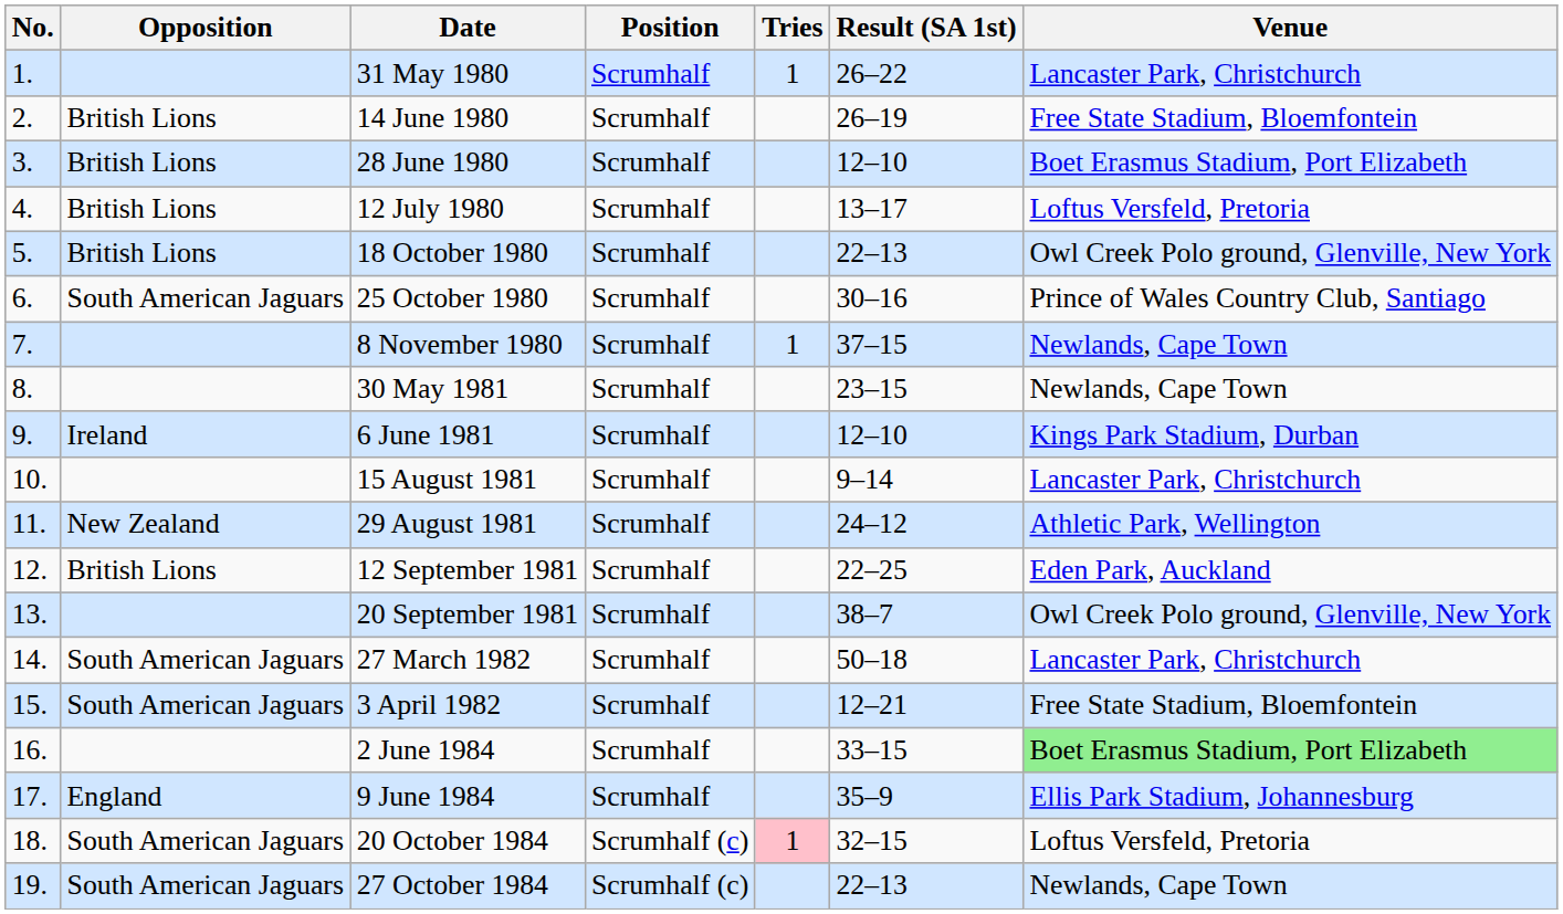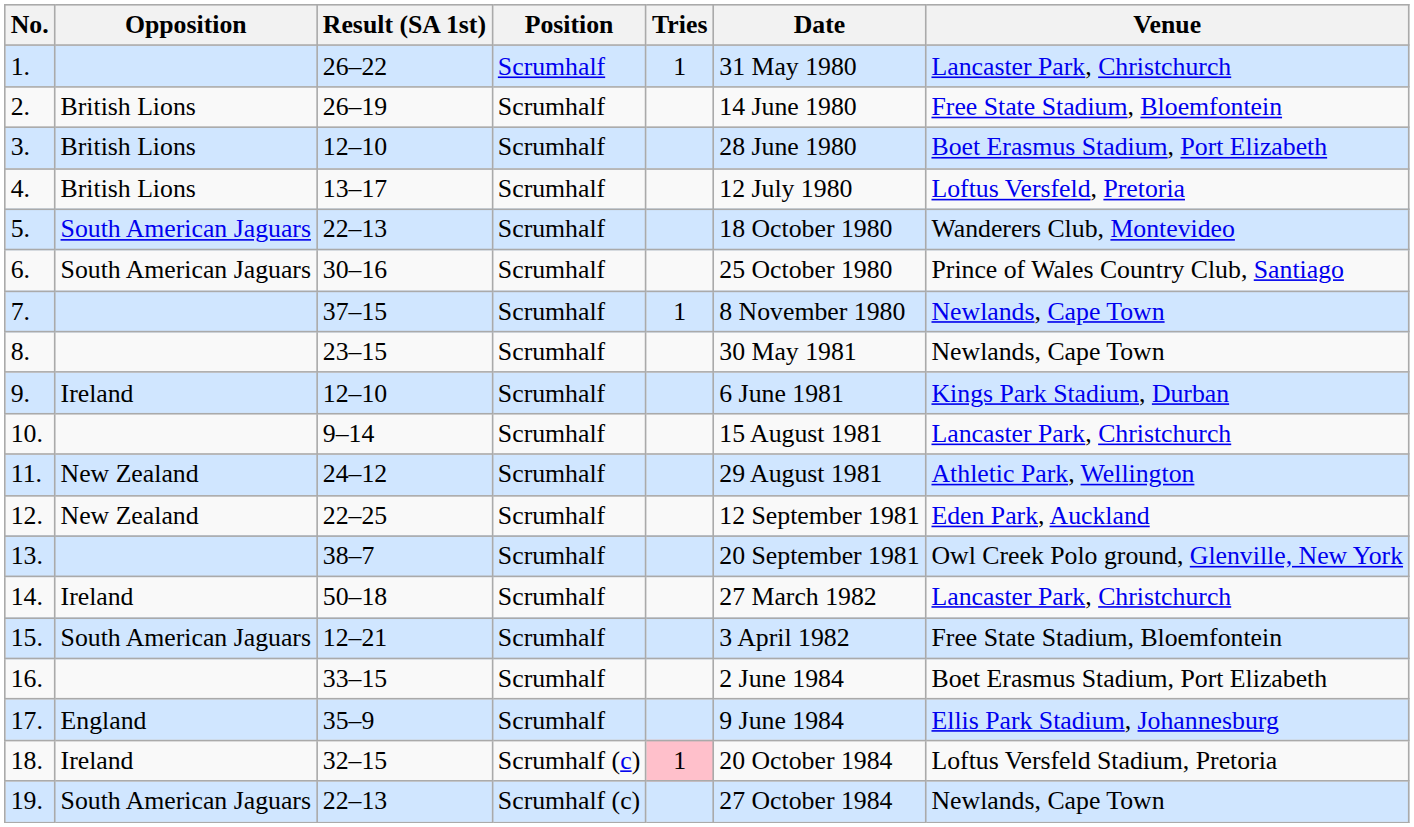 <table class="wikitable sortable">
 <tr>
 <th>No.</th>
 <th>Opposition</th>
-<th>Date</th>
+<th>Result (SA 1st)</th>
 <th>Position</th>
 <th>Tries</th>
-<th>Result (SA 1st)</th>
+<th>Date</th>
 <th>Venue</th>
 </tr>
 <tr style="background: #D0E6FF;">
 <td>1.</td>
 <td></td>
-<td>31 May 1980</td>
+<td>26–22</td>
 <td><a href='#'>Scrumhalf</a></td>
 <td align="center">1</td>
-<td>26–22</td>
+<td>31 May 1980</td>
 <td><a href='#'>Lancaster Park</a>, <a href='#'>Christchurch</a></td>
 </tr>
 <tr>
 <td>2.</td>
 <td> British Lions</td>
-<td>14 June 1980</td>
+<td>26–19</td>
 <td>Scrumhalf</td>
 <td></td>
-<td>26–19</td>
+<td>14 June 1980</td>
 <td><a href='#'>Free State Stadium</a>, <a href='#'>Bloemfontein</a></td>
 </tr>
 <tr style="background: #D0E6FF;">
 <td>3.</td>
 <td> British Lions</td>
-<td>28 June 1980</td>
+<td>12–10</td>
 <td>Scrumhalf</td>
 <td></td>
-<td>12–10</td>
+<td>28 June 1980</td>
 <td><a href='#'>Boet Erasmus Stadium</a>, <a href='#'>Port Elizabeth</a></td>
 </tr>
 <tr>
 <td>4.</td>
 <td> British Lions</td>
-<td>12 July 1980</td>
+<td>13–17</td>
 <td>Scrumhalf</td>
 <td></td>
-<td>13–17</td>
+<td>12 July 1980</td>
 <td><a href='#'>Loftus Versfeld</a>, <a href='#'>Pretoria</a></td>
 </tr>
 <tr style="background: #D0E6FF;">
 <td>5.</td>
-<td> British Lions</td>
-<td>18 October 1980</td>
+<td> <a href='#'>South American Jaguars</a></td>
+<td>22–13</td>
 <td>Scrumhalf</td>
 <td></td>
-<td>22–13</td>
-<td>Owl Creek Polo ground, <a href='#'>Glenville, New York</a></td>
+<td>18 October 1980</td>
+<td>Wanderers Club, <a href='#'>Montevideo</a></td>
 </tr>
 <tr>
 <td>6.</td>
 <td> South American Jaguars</td>
-<td>25 October 1980</td>
+<td>30–16</td>
 <td>Scrumhalf</td>
 <td></td>
-<td>30–16</td>
+<td>25 October 1980</td>
 <td>Prince of Wales Country Club, <a href='#'>Santiago</a></td>
 </tr>
 <tr style="background: #D0E6FF;">
 <td>7.</td>
 <td></td>
-<td>8 November 1980</td>
+<td>37–15</td>
 <td>Scrumhalf</td>
 <td align="center">1</td>
-<td>37–15</td>
+<td>8 November 1980</td>
 <td><a href='#'>Newlands</a>, <a href='#'>Cape Town</a></td>
 </tr>
 <tr>
 <td>8.</td>
 <td></td>
-<td>30 May 1981</td>
+<td>23–15</td>
 <td>Scrumhalf</td>
 <td></td>
-<td>23–15</td>
+<td>30 May 1981</td>
 <td>Newlands, Cape Town</td>
 </tr>
 <tr style="background: #D0E6FF;">
 <td>9.</td>
 <td> Ireland</td>
-<td>6 June 1981</td>
+<td>12–10</td>
 <td>Scrumhalf</td>
 <td></td>
-<td>12–10</td>
+<td>6 June 1981</td>
 <td><a href='#'>Kings Park Stadium</a>, <a href='#'>Durban</a></td>
 </tr>
 <tr>
 <td>10.</td>
 <td></td>
-<td>15 August 1981</td>
+<td>9–14</td>
 <td>Scrumhalf</td>
 <td></td>
-<td>9–14</td>
+<td>15 August 1981</td>
 <td><a href='#'>Lancaster Park</a>, <a href='#'>Christchurch</a></td>
 </tr>
 <tr style="background: #D0E6FF;">
 <td>11.</td>
 <td> New Zealand</td>
-<td>29 August 1981</td>
+<td>24–12</td>
 <td>Scrumhalf</td>
 <td></td>
-<td>24–12</td>
+<td>29 August 1981</td>
 <td><a href='#'>Athletic Park</a>, <a href='#'>Wellington</a></td>
 </tr>
 <tr>
 <td>12.</td>
-<td> British Lions</td>
-<td>12 September 1981</td>
+<td> New Zealand</td>
+<td>22–25</td>
 <td>Scrumhalf</td>
 <td></td>
-<td>22–25</td>
+<td>12 September 1981</td>
 <td><a href='#'>Eden Park</a>, <a href='#'>Auckland</a></td>
 </tr>
 <tr style="background: #D0E6FF;">
 <td>13.</td>
 <td></td>
-<td>20 September 1981</td>
+<td>38–7</td>
 <td>Scrumhalf</td>
 <td></td>
-<td>38–7</td>
+<td>20 September 1981</td>
 <td>Owl Creek Polo ground, <a href='#'>Glenville, New York</a></td>
 </tr>
 <tr>
 <td>14.</td>
-<td> South American Jaguars</td>
-<td>27 March 1982</td>
+<td> Ireland</td>
+<td>50–18</td>
 <td>Scrumhalf</td>
 <td></td>
-<td>50–18</td>
+<td>27 March 1982</td>
 <td><a href='#'>Lancaster Park</a>, <a href='#'>Christchurch</a></td>
 </tr>
 <tr style="background: #D0E6FF;">
 <td>15.</td>
 <td> South American Jaguars</td>
-<td>3 April 1982</td>
+<td>12–21</td>
 <td>Scrumhalf</td>
 <td></td>
-<td>12–21</td>
+<td>3 April 1982</td>
 <td>Free State Stadium, Bloemfontein</td>
 </tr>
 <tr>
 <td>16.</td>
 <td></td>
-<td>2 June 1984</td>
+<td>33–15</td>
 <td>Scrumhalf</td>
 <td></td>
-<td>33–15</td>
-<td style="background: lightgreen;">Boet Erasmus Stadium, Port Elizabeth</td>
+<td>2 June 1984</td>
+<td>Boet Erasmus Stadium, Port Elizabeth</td>
 </tr>
 <tr style="background: #D0E6FF;">
 <td>17.</td>
 <td> England</td>
-<td>9 June 1984</td>
+<td>35–9</td>
 <td>Scrumhalf</td>
 <td></td>
-<td>35–9</td>
+<td>9 June 1984</td>
 <td><a href='#'>Ellis Park Stadium</a>, <a href='#'>Johannesburg</a></td>
 </tr>
 <tr>
 <td>18.</td>
-<td> South American Jaguars</td>
-<td>20 October 1984</td>
+<td> Ireland</td>
+<td>32–15</td>
 <td>Scrumhalf (<a href='#'>c</a>)</td>
 <td align="center" style="background: pink;">1</td>
-<td>32–15</td>
-<td>Loftus Versfeld, Pretoria</td>
+<td>20 October 1984</td>
+<td>Loftus Versfeld Stadium, Pretoria</td>
 </tr>
 <tr style="background: #D0E6FF;">
 <td>19.</td>
 <td> South American Jaguars</td>
-<td>27 October 1984</td>
+<td>22–13</td>
 <td>Scrumhalf (c)</td>
 <td></td>
-<td>22–13</td>
+<td>27 October 1984</td>
 <td>Newlands, Cape Town</td>
 </tr>
 </table>
